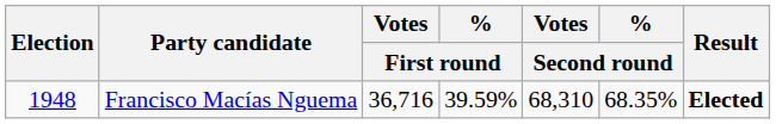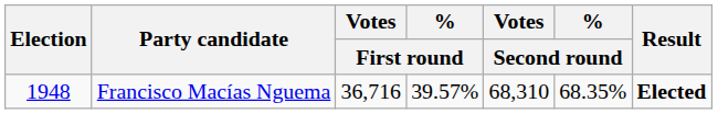 <table class=wikitable style=text-align:center>
 <tr>
 <th rowspan="2">Election</th>
 <th rowspan="2">Party candidate</th>
 <th>Votes</th>
 <th>%</th>
 <th>Votes</th>
 <th>%</th>
 <th rowspan="2">Result</th>
 </tr>
 <tr>
 <th colspan="2">First round</th>
 <th colspan="2">Second round</th>
 </tr>
 <tr>
 <td><a href='#'>1948</a></td>
 <td><a href='#'>Francisco Macías Nguema</a></td>
 <td>36,716</td>
-<td>39.59%</td>
+<td>39.57%</td>
 <td>68,310</td>
 <td>68.35%</td>
 <td><strong>Elected</strong> </td>
 </tr>
 </table>
